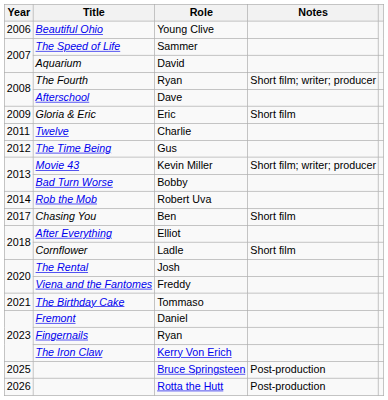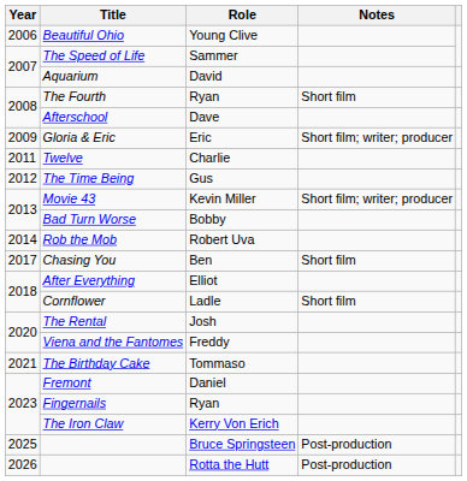 <table class="wikitable plainrowheaders sortable">
 <tr>
 <th scope="col">Year</th>
 <th scope="col">Title</th>
 <th scope="col">Role</th>
 <th scope="col" class="unsortable">Notes</th>
 <th scope="col" class="unsortable"></th>
 </tr>
 <tr>
 <td>2006</td>
 <td><em><a href='#'>Beautiful Ohio</a></em></td>
 <td>Young Clive</td>
 <td></td>
 <td rowspan="2" align="center"></td>
 </tr>
 <tr>
 <td rowspan="2">2007</td>
 <td><em><a href='#'>The Speed of Life</a></em></td>
 <td>Sammer</td>
 <td></td>
 </tr>
 <tr>
 <td><em>Aquarium</em></td>
 <td>David</td>
 <td></td>
 <td align="center"></td>
 </tr>
 <tr>
 <td rowspan="2">2008</td>
 <td><em>The Fourth</em></td>
 <td>Ryan</td>
-<td>Short film; writer; producer</td>
+<td>Short film</td>
 <td align="center"></td>
 </tr>
 <tr>
 <td><em><a href='#'>Afterschool</a></em></td>
 <td>Dave</td>
 <td></td>
 <td align="center"></td>
 </tr>
 <tr>
 <td>2009</td>
 <td><em>Gloria & Eric</em></td>
 <td>Eric</td>
-<td>Short film</td>
+<td>Short film; writer; producer</td>
 <td align="center"></td>
 </tr>
 <tr>
 <td>2011</td>
 <td><em><a href='#'>Twelve</a></em></td>
 <td>Charlie</td>
 <td></td>
 <td align="center"></td>
 </tr>
 <tr>
 <td>2012</td>
 <td><em><a href='#'>The Time Being</a></em></td>
 <td>Gus</td>
 <td></td>
 <td align="center"></td>
 </tr>
 <tr>
 <td rowspan="2">2013</td>
 <td><em><a href='#'>Movie 43</a></em></td>
 <td>Kevin Miller</td>
 <td>Short film; writer; producer</td>
 <td align="center"></td>
 </tr>
 <tr>
 <td><em><a href='#'>Bad Turn Worse</a></em></td>
 <td>Bobby</td>
 <td></td>
 <td align="center"></td>
 </tr>
 <tr>
 <td>2014</td>
 <td><em><a href='#'>Rob the Mob</a></em></td>
 <td>Robert Uva</td>
 <td></td>
 <td align="center"></td>
 </tr>
 <tr>
 <td>2017</td>
 <td><em>Chasing You</em></td>
 <td>Ben</td>
 <td>Short film</td>
 <td align="center"></td>
 </tr>
 <tr>
 <td rowspan="2">2018</td>
 <td><em><a href='#'>After Everything</a></em></td>
 <td>Elliot</td>
 <td></td>
 <td align="center"></td>
 </tr>
 <tr>
 <td><em>Cornflower</em></td>
 <td>Ladle</td>
 <td>Short film</td>
 <td align="center"></td>
 </tr>
 <tr>
 <td rowspan="2">2020</td>
 <td><em><a href='#'>The Rental</a></em></td>
 <td>Josh</td>
 <td></td>
 <td align="center"></td>
 </tr>
 <tr>
 <td><em><a href='#'>Viena and the Fantomes</a></em></td>
 <td>Freddy</td>
 <td></td>
 <td align="center"></td>
 </tr>
 <tr>
 <td>2021</td>
 <td><em><a href='#'>The Birthday Cake</a></em></td>
 <td>Tommaso</td>
 <td></td>
 <td align="center"></td>
 </tr>
 <tr>
 <td rowspan="3">2023</td>
 <td><em><a href='#'>Fremont</a></em></td>
 <td>Daniel</td>
 <td></td>
 <td align="center"></td>
 </tr>
 <tr>
 <td><em><a href='#'>Fingernails</a></em></td>
 <td>Ryan</td>
 <td></td>
 <td align="center"></td>
 </tr>
 <tr>
 <td><em><a href='#'>The Iron Claw</a></em></td>
 <td><a href='#'>Kerry Von Erich</a></td>
 <td></td>
 <td align="center"></td>
 </tr>
 <tr>
 <td>2025</td>
 <td></td>
 <td><a href='#'>Bruce Springsteen</a></td>
 <td>Post-production</td>
 <td align="center"></td>
 </tr>
 <tr>
 <td>2026</td>
 <td></td>
 <td><a href='#'>Rotta the Hutt</a></td>
 <td>Post-production</td>
 <td align="center"></td>
 </tr>
 </table>
